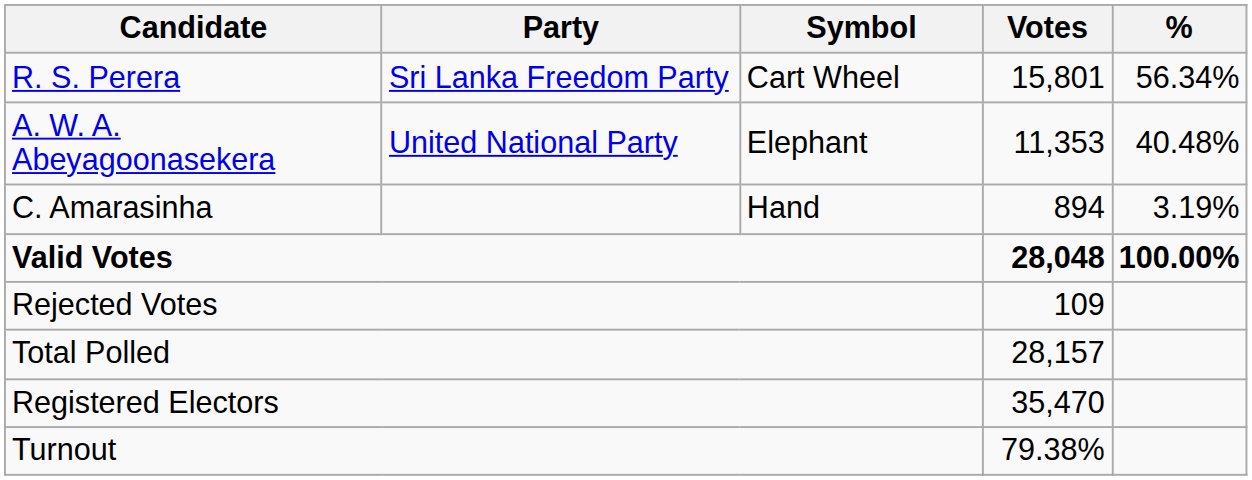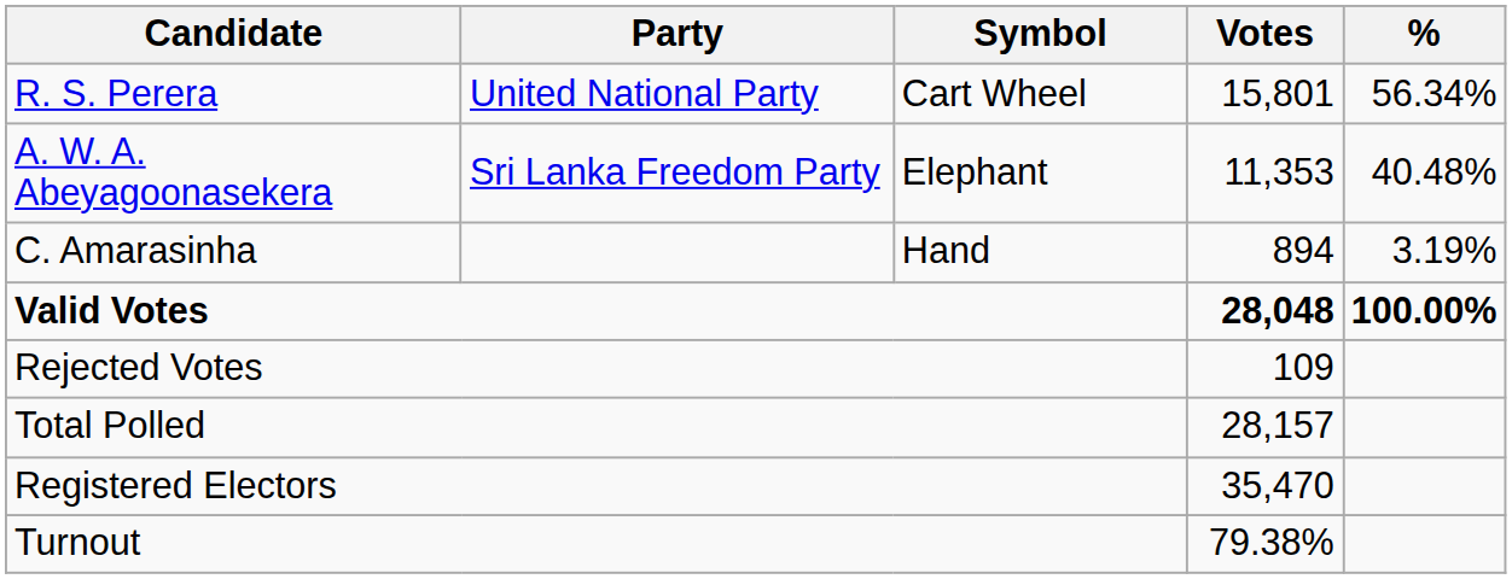 <table class="wikitable" border="1" style="text-align:right;">
 <tr>
 <th align=left width="190">Candidate</th>
 <th align=left width="180">Party</th>
 <th align=left width="120">Symbol</th>
 <th align=left width="60">Votes</th>
 <th align=left width="60">%</th>
 </tr>
 <tr>
 <td align=left><a href='#'>R. S. Perera</a></td>
-<td align=left><a href='#'>Sri Lanka Freedom Party</a></td>
+<td align=left><a href='#'>United National Party</a></td>
 <td align=left>Cart Wheel</td>
 <td>15,801</td>
 <td>56.34%</td>
 </tr>
 <tr>
 <td align=left><a href='#'>A. W. A. Abeyagoonasekera</a></td>
-<td align=left><a href='#'>United National Party</a></td>
+<td align=left><a href='#'>Sri Lanka Freedom Party</a></td>
 <td align=left>Elephant</td>
 <td>11,353</td>
 <td>40.48%</td>
 </tr>
 <tr>
 <td align=left>C. Amarasinha</td>
 <td></td>
 <td align=left>Hand</td>
 <td>894</td>
 <td>3.19%</td>
 </tr>
 <tr>
 <td align=left colspan=3><strong>Valid Votes</strong></td>
 <td><strong>28,048</strong></td>
 <td><strong>100.00%</strong></td>
 </tr>
 <tr>
 <td align=left colspan=3>Rejected Votes</td>
 <td>109</td>
 <td></td>
 </tr>
 <tr>
 <td align=left colspan=3>Total Polled</td>
 <td>28,157</td>
 <td></td>
 </tr>
 <tr>
 <td align=left colspan=3>Registered Electors</td>
 <td>35,470</td>
 <td></td>
 </tr>
 <tr>
 <td align=left colspan=3>Turnout</td>
 <td>79.38%</td>
 </tr>
 </table>
